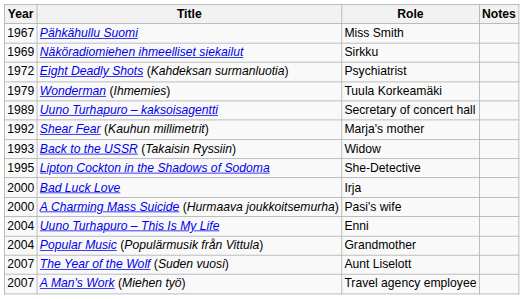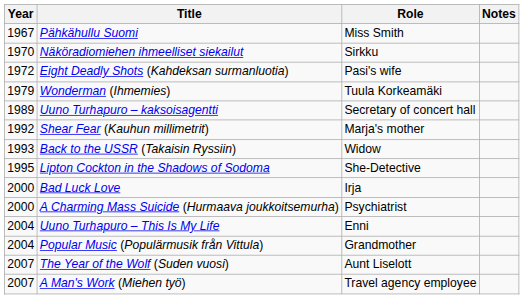 <table class="wikitable sortable">
 <tr>
 <th>Year</th>
 <th>Title</th>
 <th>Role</th>
 <th class = "unsortable">Notes</th>
 </tr>
 <tr>
 <td>1967</td>
 <td><em><a href='#'>Pähkähullu Suomi</a></em></td>
 <td>Miss Smith</td>
 <td></td>
 </tr>
 <tr>
-<td>1969</td>
+<td>1970</td>
 <td><em><a href='#'>Näköradiomiehen ihmeelliset siekailut</a></em></td>
 <td>Sirkku</td>
 <td></td>
 </tr>
 <tr>
 <td>1972</td>
 <td><em><a href='#'>Eight Deadly Shots</a></em> (<em>Kahdeksan surmanluotia</em>)</td>
-<td>Psychiatrist</td>
+<td>Pasi's wife</td>
 <td></td>
 </tr>
 <tr>
 <td>1979</td>
 <td><em><a href='#'>Wonderman</a></em> (<em>Ihmemies</em>)</td>
 <td>Tuula Korkeamäki</td>
 <td></td>
 </tr>
 <tr>
 <td>1989</td>
 <td><em><a href='#'>Uuno Turhapuro – kaksoisagentti</a></em></td>
 <td>Secretary of concert hall</td>
 <td></td>
 </tr>
 <tr>
 <td>1992</td>
 <td><em><a href='#'>Shear Fear</a></em> (<em>Kauhun millimetrit</em>)</td>
 <td>Marja's mother</td>
 <td></td>
 </tr>
 <tr>
 <td>1993</td>
 <td><em><a href='#'>Back to the USSR</a></em> (<em>Takaisin Ryssiin</em>)</td>
 <td>Widow</td>
 <td></td>
 </tr>
 <tr>
 <td>1995</td>
 <td><em><a href='#'>Lipton Cockton in the Shadows of Sodoma</a></em></td>
 <td>She-Detective</td>
 <td></td>
 </tr>
 <tr>
 <td>2000</td>
 <td><em><a href='#'>Bad Luck Love</a></em></td>
 <td>Irja</td>
 <td></td>
 </tr>
 <tr>
 <td>2000</td>
 <td><em><a href='#'>A Charming Mass Suicide</a></em> (<em>Hurmaava joukkoitsemurha</em>)</td>
-<td>Pasi's wife</td>
+<td>Psychiatrist</td>
 <td></td>
 </tr>
 <tr>
 <td>2004</td>
 <td><em><a href='#'>Uuno Turhapuro – This Is My Life</a></em></td>
 <td>Enni</td>
 <td></td>
 </tr>
 <tr>
 <td>2004</td>
 <td><em><a href='#'>Popular Music</a></em> (<em>Populärmusik från Vittula</em>)</td>
 <td>Grandmother</td>
 <td></td>
 </tr>
 <tr>
 <td>2007</td>
 <td><em><a href='#'>The Year of the Wolf</a></em> (<em>Suden vuosi</em>)</td>
 <td>Aunt Liselott</td>
 <td></td>
 </tr>
 <tr>
 <td>2007</td>
 <td><em><a href='#'>A Man's Work</a></em> (<em>Miehen työ</em>)</td>
 <td>Travel agency employee</td>
 <td></td>
 </tr>
 </table>
